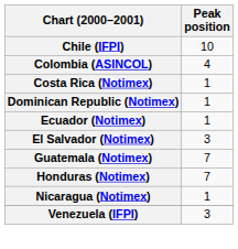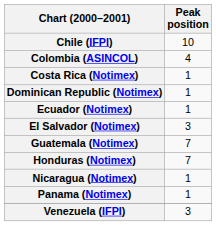 <table class="wikitable sortable plainrowheaders" style="text-align:center">
 <tr>
 <th>Chart (2000–2001)</th>
 <th>Peak<br>position</th>
 </tr>
 <tr>
 <th scope="row">Chile (<a href='#'>IFPI</a>)</th>
 <td>10</td>
 </tr>
 <tr>
 <th scope="row">Colombia (<a href='#'>ASINCOL</a>)</th>
 <td>4</td>
 </tr>
 <tr>
 <th scope="row">Costa Rica (<a href='#'>Notimex</a>)</th>
 <td>1</td>
 </tr>
 <tr>
 <th scope="row">Dominican Republic (<a href='#'>Notimex</a>)</th>
 <td>1</td>
 </tr>
 <tr>
 <th scope="row">Ecuador (<a href='#'>Notimex</a>)</th>
 <td>1</td>
 </tr>
 <tr>
 <th scope="row">El Salvador (<a href='#'>Notimex</a>)</th>
 <td>3</td>
 </tr>
 <tr>
 <th scope="row">Guatemala (<a href='#'>Notimex</a>)</th>
 <td>7</td>
 </tr>
 <tr>
 <th scope="row">Honduras (<a href='#'>Notimex</a>)</th>
 <td>7</td>
 </tr>
 <tr>
 <th scope="row">Nicaragua (<a href='#'>Notimex</a>)</th>
 <td>1</td>
 </tr>
 <tr>
+<th scope="row">Panama (<a href='#'>Notimex</a>)</th>
+<td>1</td>
+</tr>
+<tr>
 </tr>
 <tr>
 </tr>
 <tr>
 </tr>
 <tr>
 <th scope="row">Venezuela (<a href='#'>IFPI</a>)</th>
 <td>3</td>
 </tr>
 </table>
